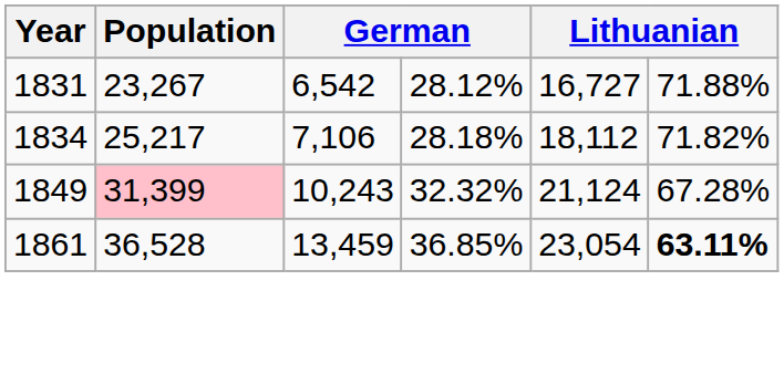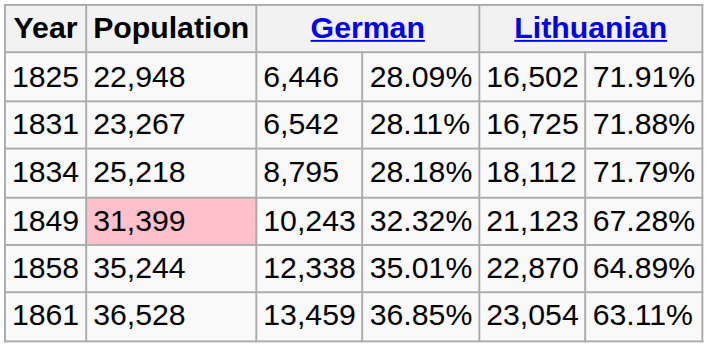 <table class="wikitable">
 <tr>
 <th>Year</th>
 <th>Population</th>
 <th colspan="2"><a href='#'>German</a></th>
 <th colspan="2"><a href='#'>Lithuanian</a></th>
 </tr>
 <tr>
+<td>1825</td>
+<td>22,948</td>
+<td>6,446</td>
+<td>28.09%</td>
+<td>16,502</td>
+<td>71.91%</td>
+</tr>
+<tr>
 <td>1831</td>
 <td>23,267</td>
 <td>6,542</td>
-<td>28.12%</td>
-<td>16,727</td>
+<td>28.11%</td>
+<td>16,725</td>
 <td>71.88%</td>
 </tr>
 <tr>
 <td>1834</td>
-<td>25,217</td>
-<td>7,106</td>
+<td>25,218</td>
+<td>8,795</td>
 <td>28.18%</td>
 <td>18,112</td>
-<td>71.82%</td>
+<td>71.79%</td>
 </tr>
 <tr>
 <td>1849</td>
 <td style="background: pink;">31,399</td>
 <td>10,243</td>
 <td>32.32%</td>
-<td>21,124</td>
+<td>21,123</td>
 <td>67.28%</td>
+</tr>
+<tr>
+<td>1858</td>
+<td>35,244</td>
+<td>12,338</td>
+<td>35.01%</td>
+<td>22,870</td>
+<td>64.89%</td>
 </tr>
 <tr>
 <td>1861</td>
 <td>36,528</td>
 <td>13,459</td>
 <td>36.85%</td>
 <td>23,054</td>
-<td><strong>63.11%</strong></td>
+<td>63.11%</td>
 </tr>
 </table>
